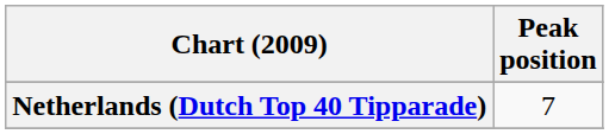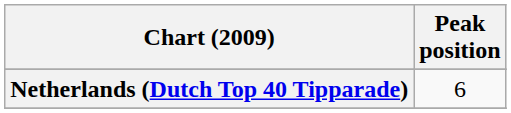 <table class="wikitable sortable plainrowheaders" style="text-align:center">
 <tr>
 <th>Chart (2009)</th>
 <th>Peak<br>position</th>
 </tr>
 <tr>
 </tr>
 <tr>
 </tr>
 <tr>
 </tr>
 <tr>
 </tr>
 <tr>
 </tr>
 <tr>
 </tr>
 <tr>
 </tr>
 <tr>
 </tr>
 <tr>
 </tr>
 <tr>
 </tr>
 <tr>
 </tr>
 <tr>
 </tr>
 <tr>
 </tr>
 <tr>
 <th scope="row">Netherlands (<a href='#'>Dutch Top 40 Tipparade</a>)</th>
-<td>7</td>
+<td>6</td>
 </tr>
 <tr>
 </tr>
 <tr>
 </tr>
 <tr>
 </tr>
 <tr>
 </tr>
 <tr>
 </tr>
 <tr>
 </tr>
 <tr>
 </tr>
 <tr>
 </tr>
 <tr>
 </tr>
 <tr>
 </tr>
 </table>
